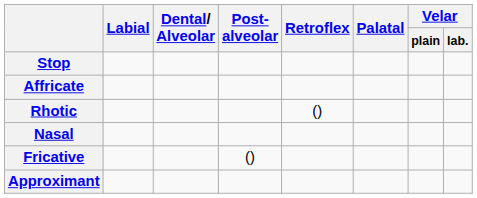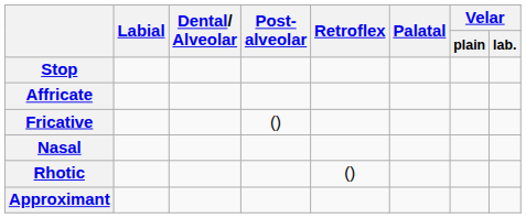 <table class="wikitable" style="text-align:center">
 <tr>
 <th rowspan="2"></th>
 <th rowspan="2"><a href='#'>Labial</a></th>
 <th rowspan="2"><a href='#'>Dental</a>/<br><a href='#'>Alveolar</a></th>
 <th rowspan="2"><a href='#'>Post-<br>alveolar</a></th>
 <th rowspan="2"><a href='#'>Retroflex</a></th>
 <th rowspan="2"><a href='#'>Palatal</a></th>
 <th colspan="2"><a href='#'>Velar</a></th>
 </tr>
 <tr>
 <th><small>plain</small></th>
 <th><small>lab.</small></th>
 </tr>
 <tr align="center">
 <th><a href='#'>Stop</a></th>
 <td></td>
 <td></td>
 <td></td>
 <td></td>
 <td></td>
 <td></td>
 <td></td>
 </tr>
 <tr>
 <th><a href='#'>Affricate</a></th>
 <td></td>
 <td></td>
 <td></td>
 <td></td>
 <td></td>
 <td></td>
 <td></td>
 </tr>
 <tr align="center">
-<th><a href='#'>Rhotic</a></th>
-<td></td>
+<th><a href='#'>Fricative</a></th>
 <td></td>
 <td></td>
 <td>()</td>
+<td></td>
 <td></td>
 <td></td>
 <td></td>
 </tr>
 <tr align="center">
 <th><a href='#'>Nasal</a></th>
 <td></td>
 <td></td>
 <td></td>
 <td></td>
 <td></td>
 <td></td>
 <td></td>
 </tr>
 <tr align="center">
-<th><a href='#'>Fricative</a></th>
+<th><a href='#'>Rhotic</a></th>
+<td></td>
 <td></td>
 <td></td>
 <td>()</td>
-<td></td>
 <td></td>
 <td></td>
 <td></td>
 </tr>
 <tr align="center">
 <th><a href='#'>Approximant</a></th>
 <td></td>
 <td></td>
 <td></td>
 <td></td>
 <td></td>
 <td></td>
 <td></td>
 </tr>
 </table>
